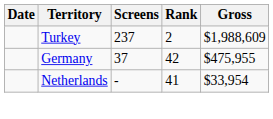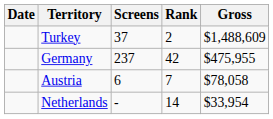 <table class="wikitable sortable" align="center" style="margin:auto;">
 <tr>
 <th>Date</th>
 <th>Territory</th>
 <th>Screens</th>
 <th>Rank</th>
 <th>Gross</th>
 </tr>
 <tr>
 <td></td>
 <td><a href='#'>Turkey</a></td>
-<td>237</td>
+<td>37</td>
 <td>2</td>
-<td>$1,988,609</td>
+<td>$1,488,609</td>
 </tr>
 <tr>
 <td></td>
 <td><a href='#'>Germany</a></td>
-<td>37</td>
+<td>237</td>
 <td>42</td>
 <td>$475,955</td>
 </tr>
 <tr>
 <td></td>
+<td><a href='#'>Austria</a></td>
+<td>6</td>
+<td>7</td>
+<td>$78,058</td>
+</tr>
+<tr>
+<td></td>
 <td><a href='#'>Netherlands</a></td>
 <td>-</td>
-<td>41</td>
+<td>14</td>
 <td>$33,954</td>
 </tr>
 </table>
